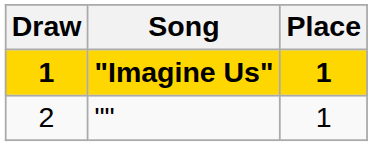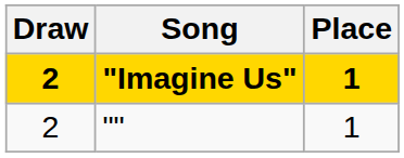 <table class="sortable wikitable" style="margin: 1em auto 1em auto;">
 <tr>
 <th scope="col">Draw</th>
 <th scope="col">Song</th>
 <th scope="col">Place</th>
 </tr>
 <tr style="font-weight: bold; background: gold;">
-<td align="center">1</td>
+<td align="center">2</td>
 <td>"Imagine Us"</td>
 <td align="center">1</td>
 </tr>
 <tr>
 <td align="center">2</td>
 <td>""</td>
 <td align="center">1</td>
 </tr>
 </table>
